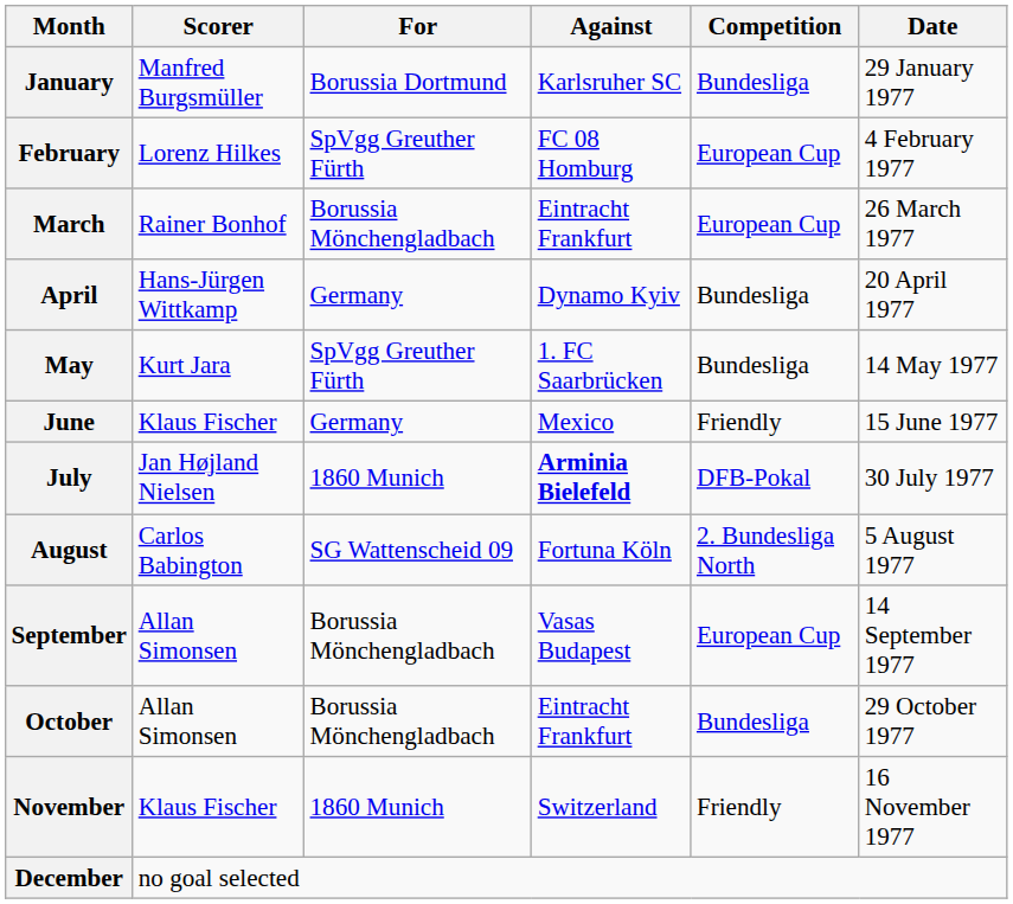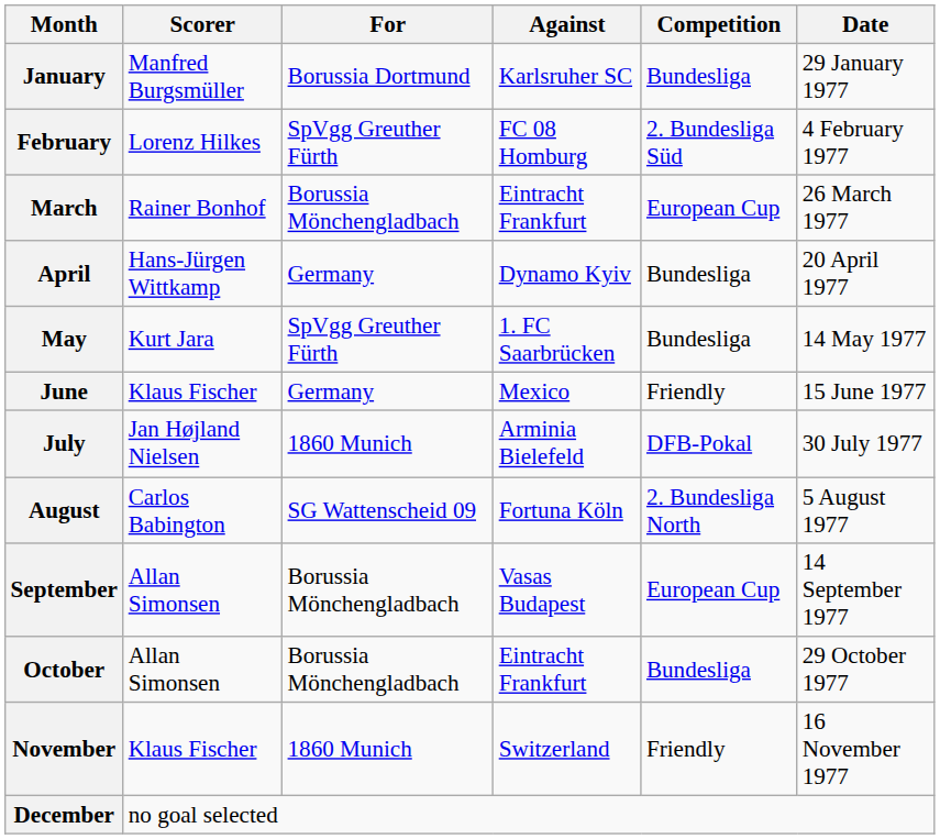 <table class="wikitable" style="font-size: 95%;">
 <tr>
 <th>Month</th>
 <th>Scorer</th>
 <th>For</th>
 <th>Against</th>
 <th>Competition</th>
 <th>Date</th>
 </tr>
 <tr>
 <th>January</th>
 <td><a href='#'>Manfred Burgsmüller</a></td>
 <td><a href='#'>Borussia Dortmund</a></td>
 <td><a href='#'>Karlsruher SC</a></td>
 <td><a href='#'>Bundesliga</a></td>
 <td>29 January 1977</td>
 </tr>
 <tr>
 <th>February</th>
 <td><a href='#'>Lorenz Hilkes</a></td>
 <td><a href='#'>SpVgg Greuther Fürth</a></td>
 <td><a href='#'>FC 08 Homburg</a></td>
-<td><a href='#'>European Cup</a></td>
+<td><a href='#'>2. Bundesliga Süd</a></td>
 <td>4 February 1977</td>
 </tr>
 <tr>
 <th>March</th>
 <td><a href='#'>Rainer Bonhof</a></td>
 <td><a href='#'>Borussia Mönchengladbach</a></td>
 <td><a href='#'>Eintracht Frankfurt</a></td>
 <td><a href='#'>European Cup</a></td>
 <td>26 March 1977</td>
 </tr>
 <tr>
 <th>April</th>
 <td><a href='#'>Hans-Jürgen Wittkamp</a></td>
 <td><a href='#'>Germany</a></td>
 <td><a href='#'>Dynamo Kyiv</a></td>
 <td>Bundesliga</td>
 <td>20 April 1977</td>
 </tr>
 <tr>
 <th>May</th>
 <td><a href='#'>Kurt Jara</a></td>
 <td><a href='#'>SpVgg Greuther Fürth</a></td>
 <td><a href='#'>1. FC Saarbrücken</a></td>
 <td>Bundesliga</td>
 <td>14 May 1977</td>
 </tr>
 <tr>
 <th>June</th>
 <td><a href='#'>Klaus Fischer</a></td>
 <td><a href='#'>Germany</a></td>
 <td><a href='#'>Mexico</a></td>
 <td>Friendly</td>
 <td>15 June 1977</td>
 </tr>
 <tr>
 <th>July</th>
 <td><a href='#'>Jan Højland Nielsen</a></td>
 <td><a href='#'>1860 Munich</a></td>
-<td><strong><a href='#'>Arminia Bielefeld</a></strong></td>
+<td><a href='#'>Arminia Bielefeld</a></td>
 <td><a href='#'>DFB-Pokal</a></td>
 <td>30 July 1977</td>
 </tr>
 <tr>
 <th>August</th>
 <td><a href='#'>Carlos Babington</a></td>
 <td><a href='#'>SG Wattenscheid 09</a></td>
 <td><a href='#'>Fortuna Köln</a></td>
 <td><a href='#'>2. Bundesliga North</a></td>
 <td>5 August 1977</td>
 </tr>
 <tr>
 <th>September</th>
 <td><a href='#'>Allan Simonsen</a></td>
 <td>Borussia Mönchengladbach</td>
 <td><a href='#'>Vasas Budapest</a></td>
 <td><a href='#'>European Cup</a></td>
 <td>14 September 1977</td>
 </tr>
 <tr>
 <th>October</th>
 <td>Allan Simonsen</td>
 <td>Borussia Mönchengladbach</td>
 <td><a href='#'>Eintracht Frankfurt</a></td>
 <td><a href='#'>Bundesliga</a></td>
 <td>29 October 1977</td>
 </tr>
 <tr -style="font-weight: bold;">
 <th>November</th>
 <td><a href='#'>Klaus Fischer</a></td>
 <td><a href='#'>1860 Munich</a></td>
 <td><a href='#'>Switzerland</a></td>
 <td>Friendly</td>
 <td>16 November 1977</td>
 </tr>
 <tr>
 <th>December</th>
 <td colspan="5">no goal selected</td>
 </tr>
 </table>
